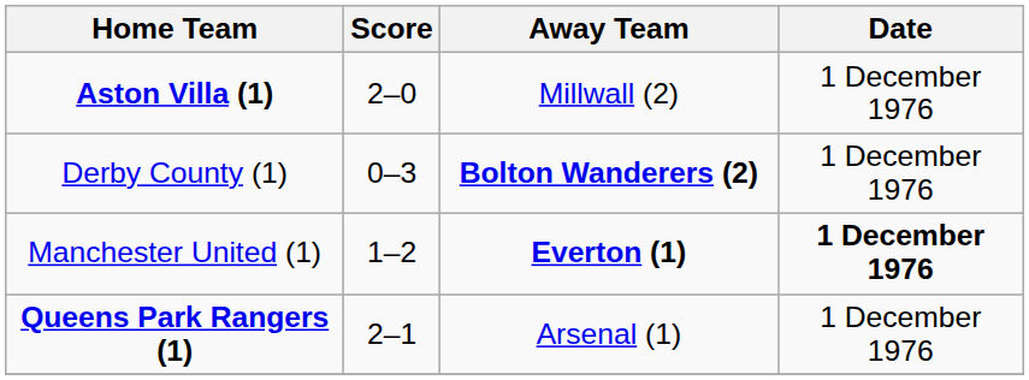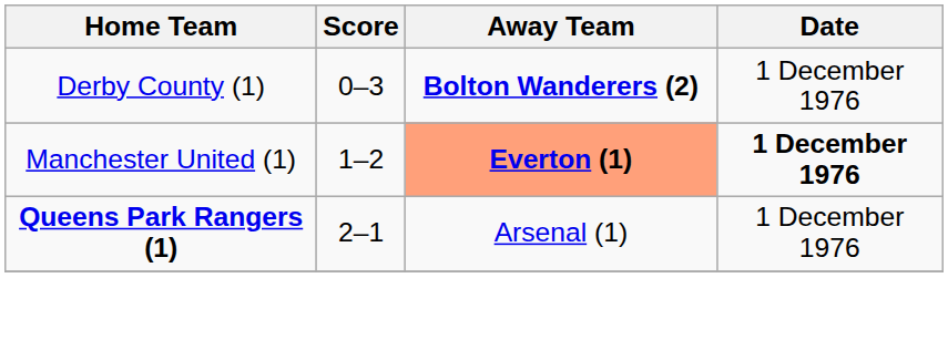 <table class="wikitable" style="text-align:center;">
 <tr>
 <th width=175>Home Team</th>
 <th width=20>Score</th>
 <th width=175>Away Team</th>
 <th width= 125>Date</th>
-</tr>
-<tr>
-<td><strong><a href='#'>Aston Villa</a> (1)</strong></td>
-<td>2–0</td>
-<td><a href='#'>Millwall</a> (2)</td>
-<td>1 December 1976</td>
 </tr>
 <tr>
 <td><a href='#'>Derby County</a> (1)</td>
 <td>0–3</td>
 <td><strong><a href='#'>Bolton Wanderers</a> (2)</strong></td>
 <td>1 December 1976</td>
 </tr>
 <tr>
 <td><a href='#'>Manchester United</a> (1)</td>
 <td>1–2</td>
-<td><strong><a href='#'>Everton</a> (1)</strong></td>
+<td style="background: lightsalmon;"><strong><a href='#'>Everton</a> (1)</strong></td>
 <td><strong>1 December 1976</strong></td>
 </tr>
 <tr>
 <td><strong><a href='#'>Queens Park Rangers</a> (1)</strong></td>
 <td>2–1</td>
 <td><a href='#'>Arsenal</a> (1)</td>
 <td>1 December 1976</td>
 </tr>
 <tr>
 </tr>
 </table>
